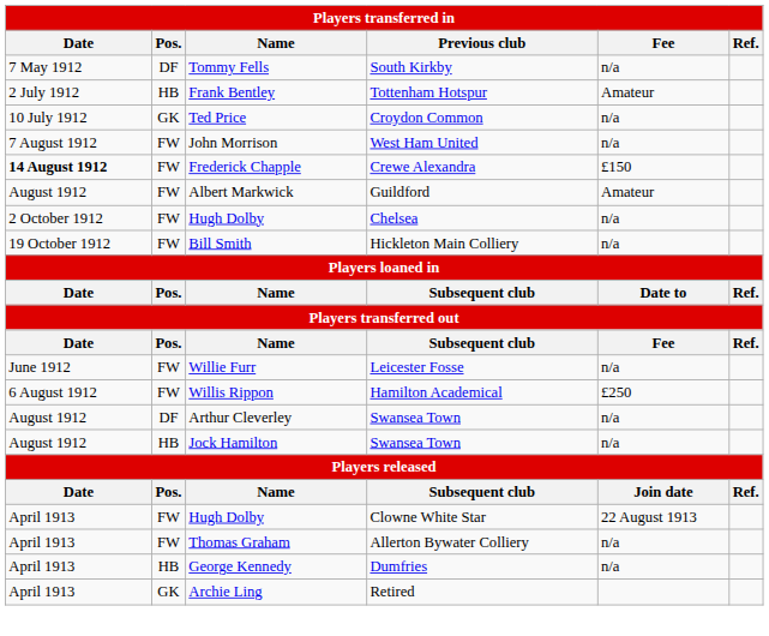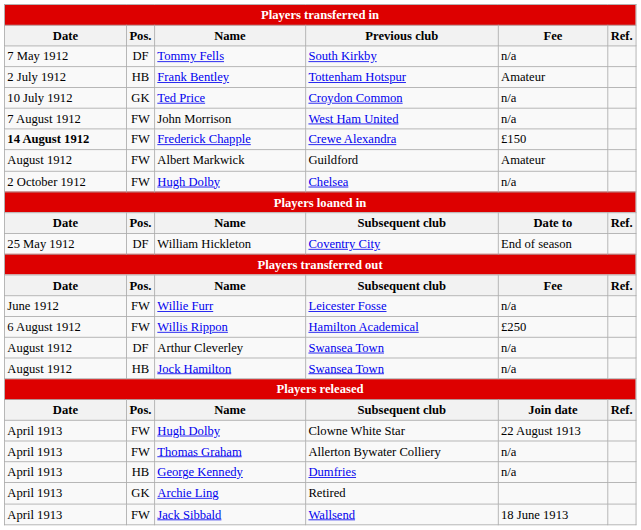 <table style="font-size:95%;" class="wikitable">
 <tr>
 <th style="background:#d00; color:white; text-align:center;" colspan="6">Players transferred in</th>
 </tr>
 <tr>
 <th style="width:140px;">Date</th>
 <th style="width:25px;">Pos.</th>
 <th style="width:175px;">Name</th>
 <th style="width:225px;">Previous club</th>
 <th style="width:125px;">Fee</th>
 <th style="width:25px;">Ref.</th>
 </tr>
 <tr>
 <td>7 May 1912</td>
 <td style="text-align:center;">DF</td>
 <td> <a href='#'>Tommy Fells</a></td>
 <td> <a href='#'>South Kirkby</a></td>
 <td>n/a</td>
 <td></td>
 </tr>
 <tr>
 <td>2 July 1912</td>
 <td style="text-align:center;">HB</td>
 <td> <a href='#'>Frank Bentley</a></td>
 <td> <a href='#'>Tottenham Hotspur</a></td>
 <td>Amateur</td>
 <td></td>
 </tr>
 <tr>
 <td>10 July 1912</td>
 <td style="text-align:center;">GK</td>
 <td> <a href='#'>Ted Price</a></td>
 <td> <a href='#'>Croydon Common</a></td>
 <td>n/a</td>
 <td></td>
 </tr>
 <tr>
 <td>7 August 1912</td>
 <td style="text-align:center;">FW</td>
 <td> John Morrison</td>
 <td> <a href='#'>West Ham United</a></td>
 <td>n/a</td>
 <td></td>
 </tr>
 <tr>
 <td><strong>14 August 1912</strong></td>
 <td style="text-align:center;">FW</td>
 <td> <a href='#'>Frederick Chapple</a></td>
 <td> <a href='#'>Crewe Alexandra</a></td>
 <td>£150</td>
 <td></td>
 </tr>
 <tr>
 <td>August 1912</td>
 <td style="text-align:center;">FW</td>
 <td> Albert Markwick</td>
 <td> Guildford</td>
 <td>Amateur</td>
 <td></td>
 </tr>
 <tr>
 <td>2 October 1912</td>
 <td style="text-align:center;">FW</td>
 <td> <a href='#'>Hugh Dolby</a></td>
 <td> <a href='#'>Chelsea</a></td>
 <td>n/a</td>
 <td></td>
 </tr>
 <tr>
-<td>19 October 1912</td>
-<td style="text-align:center;">FW</td>
-<td> <a href='#'>Bill Smith</a></td>
-<td> Hickleton Main Colliery</td>
-<td>n/a</td>
-<td></td>
-</tr>
-<tr>
 <th style="background:#d00; color:white; text-align:center;" colspan="6">Players loaned in</th>
 </tr>
 <tr>
 <th style="width:140px;">Date</th>
 <th style="width:25px;">Pos.</th>
 <th style="width:175px;">Name</th>
 <th style="width:225px;">Subsequent club</th>
 <th style="width:125px;">Date to</th>
 <th style="width:25px;">Ref.</th>
+</tr>
+<tr>
+<td>25 May 1912</td>
+<td style="text-align:center;">DF</td>
+<td> William Hickleton</td>
+<td> <a href='#'>Coventry City</a></td>
+<td>End of season</td>
+<td></td>
 </tr>
 <tr>
 <th style="background:#d00; color:white; text-align:center;" colspan="6">Players transferred out</th>
 </tr>
 <tr>
 <th style="width:140px;">Date</th>
 <th style="width:25px;">Pos.</th>
 <th style="width:175px;">Name</th>
 <th style="width:225px;">Subsequent club</th>
 <th style="width:125px;">Fee</th>
 <th style="width:25px;">Ref.</th>
 </tr>
 <tr>
 <td>June 1912</td>
 <td style="text-align:center;">FW</td>
 <td> <a href='#'>Willie Furr</a></td>
 <td> <a href='#'>Leicester Fosse</a></td>
 <td>n/a</td>
 <td></td>
 </tr>
 <tr>
 <td>6 August 1912</td>
 <td style="text-align:center;">FW</td>
 <td> <a href='#'>Willis Rippon</a></td>
 <td> <a href='#'>Hamilton Academical</a></td>
 <td>£250</td>
 <td></td>
 </tr>
 <tr>
 <td>August 1912</td>
 <td style="text-align:center;">DF</td>
 <td> Arthur Cleverley</td>
 <td> <a href='#'>Swansea Town</a></td>
 <td>n/a</td>
 <td></td>
 </tr>
 <tr>
 <td>August 1912</td>
 <td style="text-align:center;">HB</td>
 <td> <a href='#'>Jock Hamilton</a></td>
 <td> <a href='#'>Swansea Town</a></td>
 <td>n/a</td>
 <td></td>
 </tr>
 <tr>
 <th style="background:#d00; color:white; text-align:center;" colspan="6">Players released</th>
 </tr>
 <tr>
 <th style="width:140px;">Date</th>
 <th style="width:25px;">Pos.</th>
 <th style="width:175px;">Name</th>
 <th style="width:225px;">Subsequent club</th>
 <th style="width:125px;">Join date</th>
 <th style="width:25px;">Ref.</th>
 </tr>
 <tr>
 <td>April 1913</td>
 <td style="text-align:center;">FW</td>
 <td> <a href='#'>Hugh Dolby</a></td>
 <td> Clowne White Star</td>
 <td>22 August 1913</td>
 <td></td>
 </tr>
 <tr>
 <td>April 1913</td>
 <td style="text-align:center;">FW</td>
 <td> <a href='#'>Thomas Graham</a></td>
 <td> Allerton Bywater Colliery</td>
 <td>n/a</td>
 <td></td>
 </tr>
 <tr>
 <td>April 1913</td>
 <td style="text-align:center;">HB</td>
 <td> <a href='#'>George Kennedy</a></td>
 <td> <a href='#'>Dumfries</a></td>
 <td>n/a</td>
 <td></td>
 </tr>
 <tr>
 <td>April 1913</td>
 <td style="text-align:center;">GK</td>
 <td> <a href='#'>Archie Ling</a></td>
 <td>Retired</td>
 <td></td>
 <td></td>
 </tr>
+<tr>
+<td>April 1913</td>
+<td style="text-align:center;">FW</td>
+<td> <a href='#'>Jack Sibbald</a></td>
+<td> <a href='#'>Wallsend</a></td>
+<td>18 June 1913</td>
+<td></td>
+</tr>
 </table>
